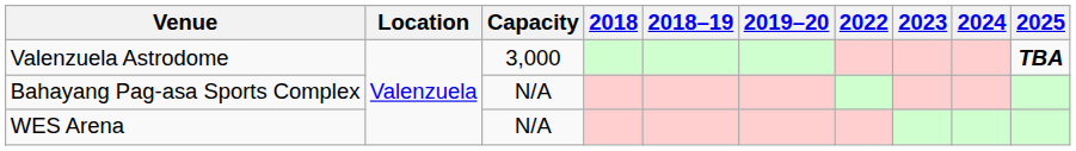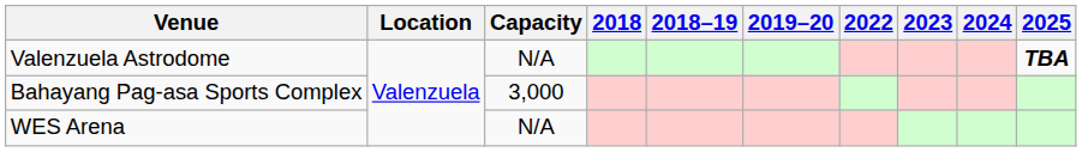 <table class="wikitable sortable" style="text-align:center">
 <tr>
 <th>Venue</th>
 <th>Location</th>
 <th>Capacity</th>
 <th><a href='#'>2018</a></th>
 <th><a href='#'>2018–19</a></th>
 <th><a href='#'>2019–20</a></th>
 <th><a href='#'>2022</a></th>
 <th><a href='#'>2023</a></th>
 <th><a href='#'>2024</a></th>
 <th><a href='#'>2025</a></th>
 </tr>
 <tr>
 <td align=left>Valenzuela Astrodome</td>
 <td align=left rowspan=3><a href='#'>Valenzuela</a></td>
-<td align=center>3,000</td>
+<td align=center>N/A</td>
 <td bgcolor="CFFFCF"></td>
 <td bgcolor="CFFFCF"></td>
 <td bgcolor="CFFFCF"></td>
 <td bgcolor="FFCFCF"></td>
 <td bgcolor="FFCFCF"></td>
 <td bgcolor="FFCFCF"></td>
 <td><strong><em>TBA</em></strong></td>
 </tr>
 <tr>
 <td align=left>Bahayang Pag-asa Sports Complex</td>
-<td align=center>N/A</td>
+<td align=center>3,000</td>
 <td bgcolor="FFCFCF"></td>
 <td bgcolor="FFCFCF"></td>
 <td bgcolor="FFCFCF"></td>
 <td bgcolor="CFFFCF"></td>
 <td bgcolor="FFCFCF"></td>
 <td bgcolor="FFCFCF"></td>
 <td bgcolor="CFFFCF"></td>
 </tr>
 <tr>
 <td align=left>WES Arena</td>
 <td align=center>N/A</td>
 <td bgcolor="FFCFCF"></td>
 <td bgcolor="FFCFCF"></td>
 <td bgcolor="FFCFCF"></td>
 <td bgcolor="FFCFCF"></td>
 <td bgcolor="CFFFCF"></td>
 <td bgcolor="CFFFCF"></td>
 <td bgcolor="CFFFCF"></td>
 </tr>
 </table>
